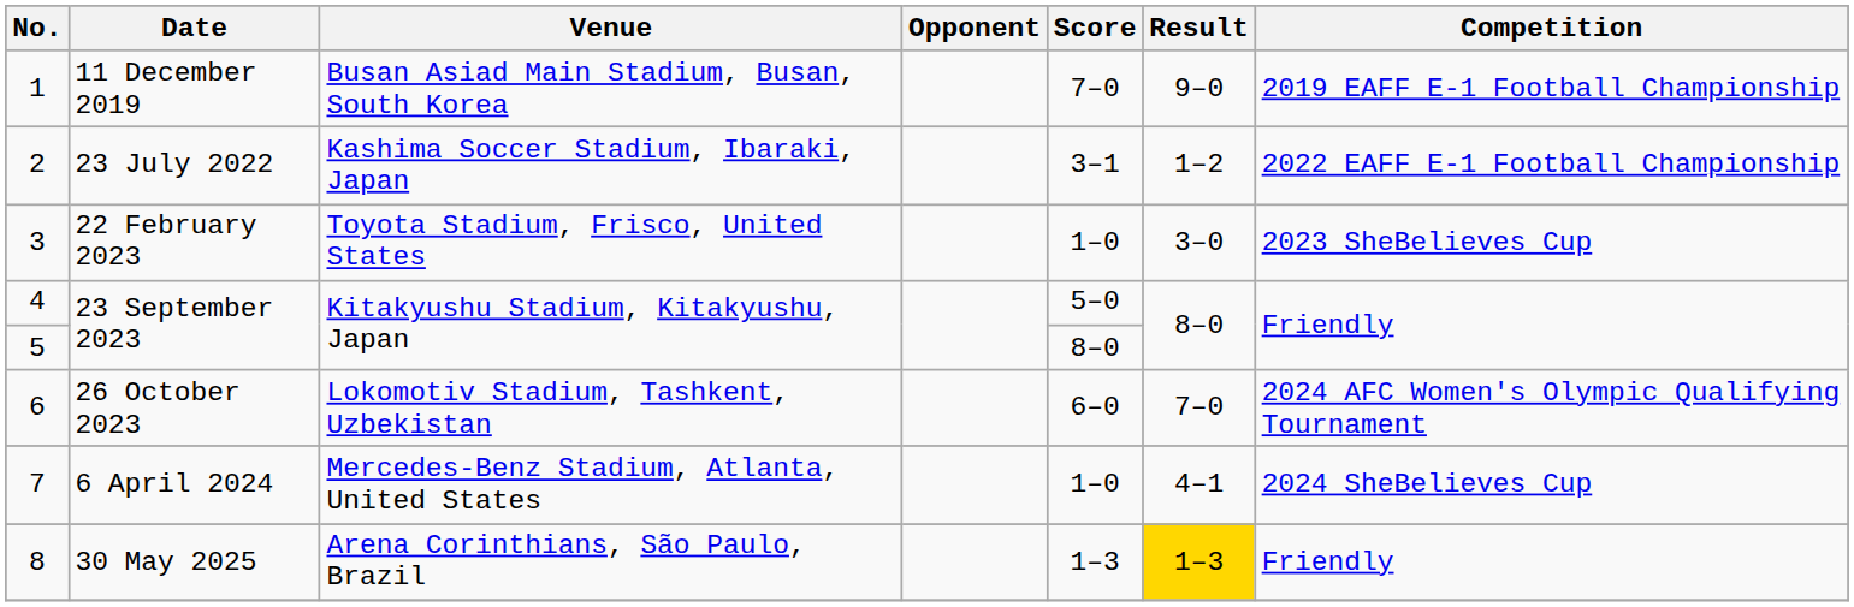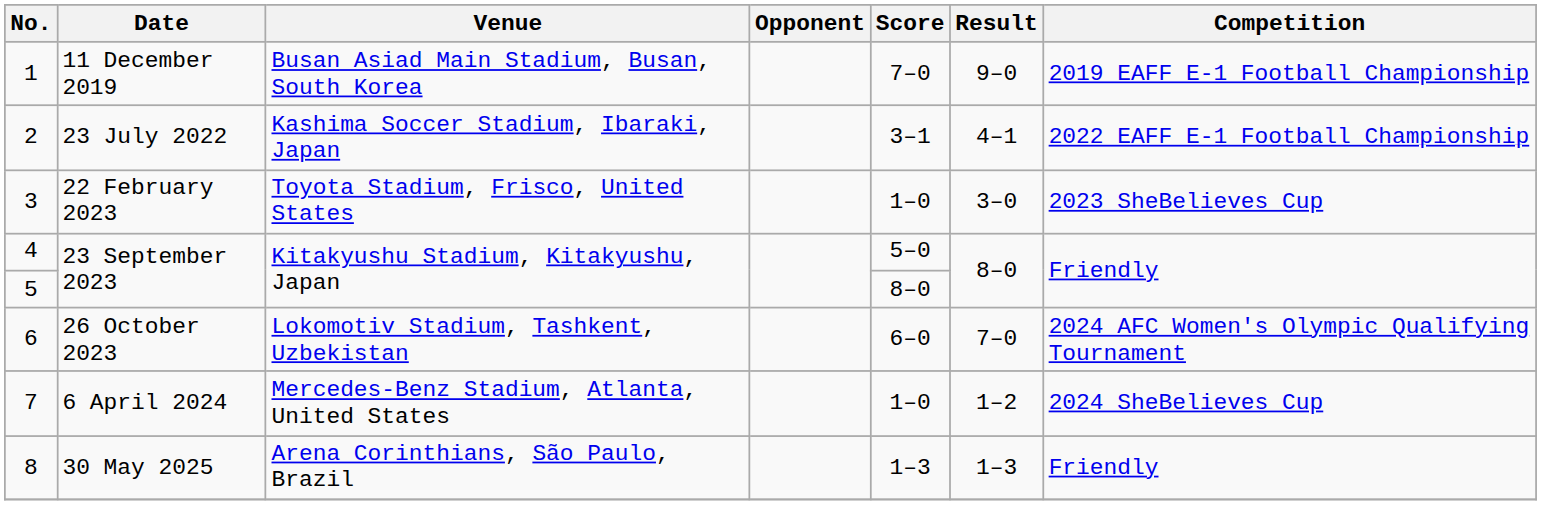 <table class="wikitable sortable">
 <tr>
 <th scope="col">No.</th>
 <th scope="col">Date</th>
 <th scope="col">Venue</th>
 <th scope="col">Opponent</th>
 <th scope="col">Score</th>
 <th scope="col">Result</th>
 <th scope="col">Competition</th>
 </tr>
 <tr>
 <td style="text-align:center">1</td>
 <td>11 December 2019</td>
 <td><a href='#'>Busan Asiad Main Stadium</a>, <a href='#'>Busan</a>, <a href='#'>South Korea</a></td>
 <td></td>
 <td style="text-align:center">7–0</td>
 <td style="text-align:center">9–0</td>
 <td><a href='#'>2019 EAFF E-1 Football Championship</a></td>
 </tr>
 <tr>
 <td style="text-align:center">2</td>
 <td>23 July 2022</td>
 <td><a href='#'>Kashima Soccer Stadium</a>, <a href='#'>Ibaraki</a>, <a href='#'>Japan</a></td>
 <td></td>
 <td style="text-align:center">3–1</td>
-<td style="text-align:center">1–2</td>
+<td style="text-align:center">4–1</td>
 <td><a href='#'>2022 EAFF E-1 Football Championship</a></td>
 </tr>
 <tr>
 <td style="text-align:center">3</td>
 <td>22 February 2023</td>
 <td><a href='#'>Toyota Stadium</a>, <a href='#'>Frisco</a>, <a href='#'>United States</a></td>
 <td></td>
 <td style="text-align:center">1–0</td>
 <td style="text-align:center">3–0</td>
 <td><a href='#'>2023 SheBelieves Cup</a></td>
 </tr>
 <tr>
 <td align=center>4</td>
 <td rowspan="2">23 September 2023</td>
 <td rowspan="2"><a href='#'>Kitakyushu Stadium</a>, <a href='#'>Kitakyushu</a>, Japan</td>
 <td rowspan="2"></td>
 <td style="text-align:center">5–0</td>
 <td rowspan="2" style="text-align:center">8–0</td>
 <td rowspan="2"><a href='#'>Friendly</a></td>
 </tr>
 <tr>
 <td style="text-align:center">5</td>
 <td style="text-align:center">8–0</td>
 </tr>
 <tr>
 <td style="text-align:center">6</td>
 <td>26 October 2023</td>
 <td><a href='#'>Lokomotiv Stadium</a>, <a href='#'>Tashkent</a>, <a href='#'>Uzbekistan</a></td>
 <td></td>
 <td style="text-align:center">6–0</td>
 <td style="text-align:center">7–0</td>
 <td><a href='#'>2024 AFC Women's Olympic Qualifying Tournament</a></td>
 </tr>
 <tr>
 <td style="text-align:center">7</td>
 <td>6 April 2024</td>
 <td><a href='#'>Mercedes-Benz Stadium</a>, <a href='#'>Atlanta</a>, United States</td>
 <td></td>
 <td style="text-align:center">1–0</td>
-<td style="text-align:center">4–1</td>
+<td style="text-align:center">1–2</td>
 <td><a href='#'>2024 SheBelieves Cup</a></td>
 </tr>
 <tr>
 <td style="text-align:center">8</td>
 <td>30 May 2025</td>
 <td><a href='#'>Arena Corinthians</a>, <a href='#'>São Paulo</a>, Brazil</td>
 <td></td>
 <td style="text-align:center">1–3</td>
-<td style="background: gold; text-align:center">1–3</td>
+<td style="text-align:center">1–3</td>
 <td><a href='#'>Friendly</a></td>
 </tr>
 <tr>
 </tr>
 </table>
